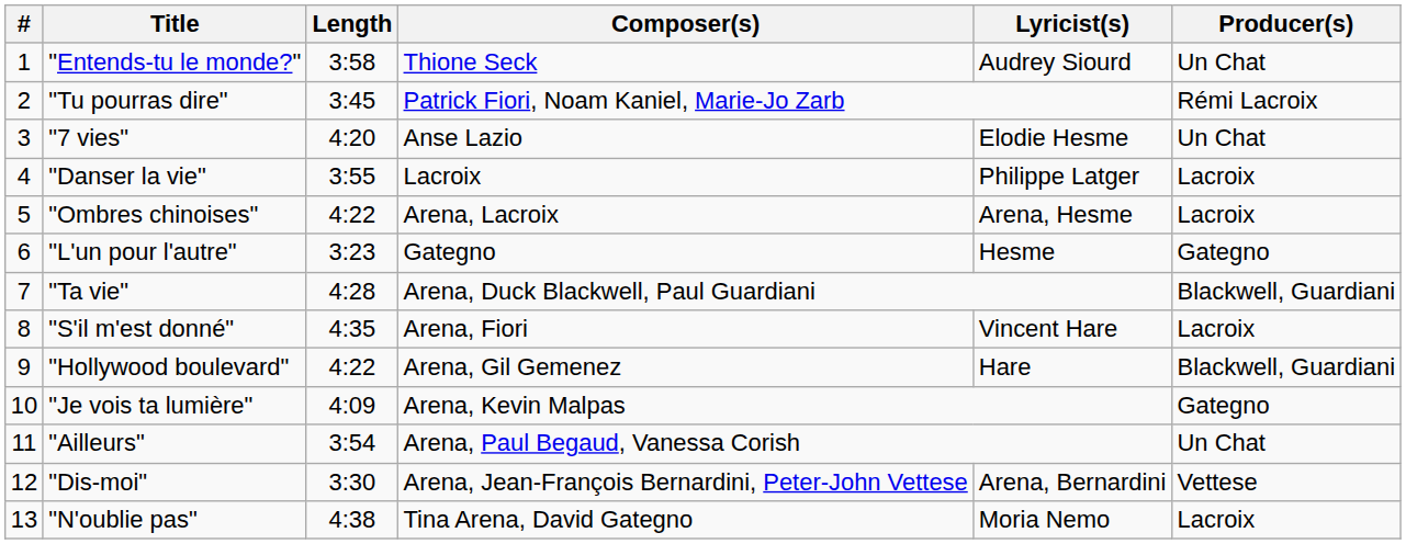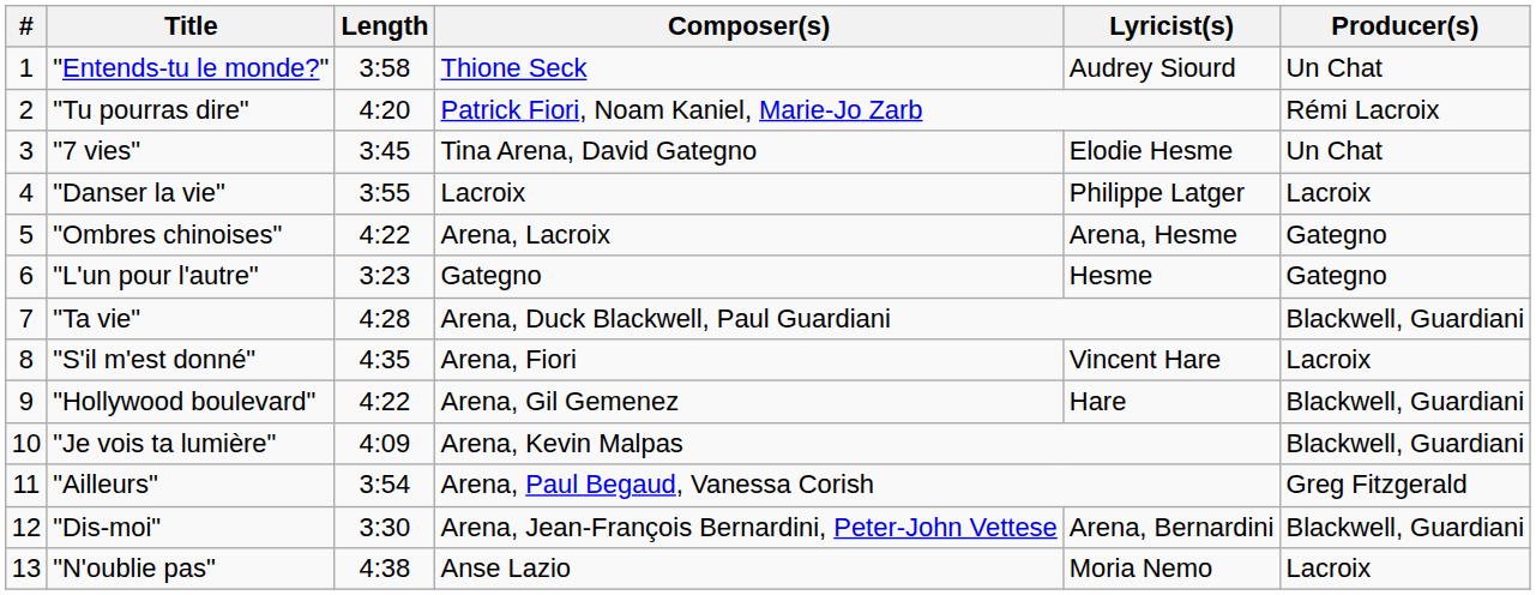 <table class=wikitable>
 <tr>
 <th>#</th>
 <th>Title</th>
 <th>Length</th>
 <th>Composer(s)</th>
 <th>Lyricist(s)</th>
 <th>Producer(s)</th>
 </tr>
 <tr>
 <td align=center>1</td>
 <td>"<a href='#'>Entends-tu le monde?</a>"</td>
 <td align=center>3:58</td>
 <td><a href='#'>Thione Seck</a></td>
 <td>Audrey Siourd</td>
 <td>Un Chat</td>
 </tr>
 <tr>
 <td align=center>2</td>
 <td>"Tu pourras dire"</td>
-<td style="text-align:center;">3:45</td>
+<td align=center>4:20</td>
 <td colspan=2><a href='#'>Patrick Fiori</a>, Noam Kaniel, <a href='#'>Marie-Jo Zarb</a></td>
 <td>Rémi Lacroix</td>
 </tr>
 <tr>
 <td align=center>3</td>
 <td>"7 vies"</td>
-<td align=center>4:20</td>
-<td>Anse Lazio</td>
+<td style="text-align:center;">3:45</td>
+<td>Tina Arena, David Gategno</td>
 <td>Elodie Hesme</td>
 <td>Un Chat</td>
 </tr>
 <tr>
 <td align=center>4</td>
 <td>"Danser la vie"</td>
 <td align=center>3:55</td>
 <td>Lacroix</td>
 <td>Philippe Latger</td>
 <td>Lacroix</td>
 </tr>
 <tr>
 <td align=center>5</td>
 <td>"Ombres chinoises"</td>
 <td align=center>4:22</td>
 <td>Arena, Lacroix</td>
 <td>Arena, Hesme</td>
-<td>Lacroix</td>
+<td>Gategno</td>
 </tr>
 <tr>
 <td align=center>6</td>
 <td>"L'un pour l'autre"</td>
 <td align=center>3:23</td>
 <td>Gategno</td>
 <td>Hesme</td>
 <td>Gategno</td>
 </tr>
 <tr>
 <td align=center>7</td>
 <td>"Ta vie"</td>
 <td align=center>4:28</td>
 <td colspan=2>Arena, Duck Blackwell, Paul Guardiani</td>
 <td>Blackwell, Guardiani</td>
 </tr>
 <tr>
 <td align=center>8</td>
 <td>"S'il m'est donné"</td>
 <td style="text-align:center;">4:35</td>
 <td>Arena, Fiori</td>
 <td>Vincent Hare</td>
 <td>Lacroix</td>
 </tr>
 <tr>
 <td align=center>9</td>
 <td>"Hollywood boulevard"</td>
 <td align=center>4:22</td>
 <td>Arena, Gil Gemenez</td>
 <td>Hare</td>
 <td>Blackwell, Guardiani</td>
 </tr>
 <tr>
 <td align=center>10</td>
 <td>"Je vois ta lumière"</td>
 <td align=center>4:09</td>
 <td colspan=2>Arena, Kevin Malpas</td>
-<td>Gategno</td>
+<td>Blackwell, Guardiani</td>
 </tr>
 <tr>
 <td align=center>11</td>
 <td>"Ailleurs"</td>
 <td align=center>3:54</td>
 <td colspan=2>Arena, <a href='#'>Paul Begaud</a>, Vanessa Corish</td>
-<td>Un Chat</td>
+<td>Greg Fitzgerald</td>
 </tr>
 <tr>
 <td align=center>12</td>
 <td>"Dis-moi"</td>
 <td align=center>3:30</td>
 <td>Arena, Jean-François Bernardini, <a href='#'>Peter-John Vettese</a></td>
 <td>Arena, Bernardini</td>
-<td>Vettese</td>
+<td>Blackwell, Guardiani</td>
 </tr>
 <tr>
 <td align=center>13</td>
 <td>"N'oublie pas"</td>
 <td align=center>4:38</td>
-<td>Tina Arena, David Gategno</td>
+<td>Anse Lazio</td>
 <td>Moria Nemo</td>
 <td>Lacroix</td>
 </tr>
 </table>
